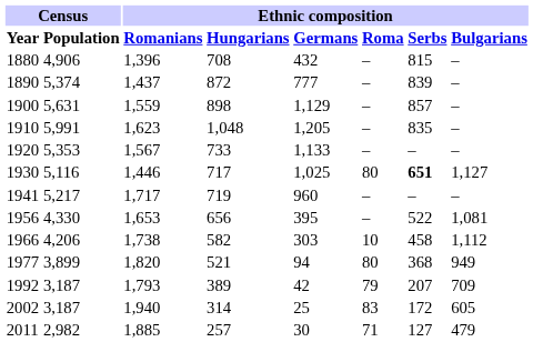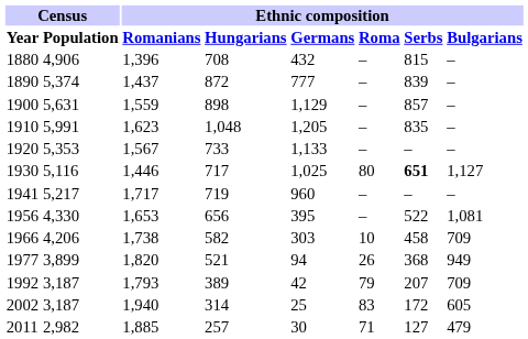 <table class="toccolours">
 <tr>
 <th align="center" colspan="2" style="background:#ccccff;">Census</th>
 <th align="center" colspan="6" style="background:#ccccff;">Ethnic composition</th>
 </tr>
 <tr>
 <th>Year</th>
 <th>Population</th>
 <th><a href='#'>Romanians</a></th>
 <th><a href='#'>Hungarians</a></th>
 <th><a href='#'>Germans</a></th>
 <th><a href='#'>Roma</a></th>
 <th><a href='#'>Serbs</a></th>
 <th><a href='#'>Bulgarians</a></th>
 </tr>
 <tr>
 <td>1880</td>
 <td>4,906</td>
 <td>1,396</td>
 <td>708</td>
 <td>432</td>
 <td>–</td>
 <td>815</td>
 <td>–</td>
 </tr>
 <tr>
 <td>1890</td>
 <td>5,374</td>
 <td>1,437</td>
 <td>872</td>
 <td>777</td>
 <td>–</td>
 <td>839</td>
 <td>–</td>
 </tr>
 <tr>
 <td>1900</td>
 <td>5,631</td>
 <td>1,559</td>
 <td>898</td>
 <td>1,129</td>
 <td>–</td>
 <td>857</td>
 <td>–</td>
 </tr>
 <tr>
 <td>1910</td>
 <td>5,991</td>
 <td>1,623</td>
 <td>1,048</td>
 <td>1,205</td>
 <td>–</td>
 <td>835</td>
 <td>–</td>
 </tr>
 <tr>
 <td>1920</td>
 <td>5,353</td>
 <td>1,567</td>
 <td>733</td>
 <td>1,133</td>
 <td>–</td>
 <td>–</td>
 <td>–</td>
 </tr>
 <tr>
 <td>1930</td>
 <td>5,116</td>
 <td>1,446</td>
 <td>717</td>
 <td>1,025</td>
 <td>80</td>
 <td><strong>651</strong></td>
 <td>1,127</td>
 </tr>
 <tr>
 <td>1941</td>
 <td>5,217</td>
 <td>1,717</td>
 <td>719</td>
 <td>960</td>
 <td>–</td>
 <td>–</td>
 <td>–</td>
 </tr>
 <tr>
 <td>1956</td>
 <td>4,330</td>
 <td>1,653</td>
 <td>656</td>
 <td>395</td>
 <td>–</td>
 <td>522</td>
 <td>1,081</td>
 </tr>
 <tr>
 <td>1966</td>
 <td>4,206</td>
 <td>1,738</td>
 <td>582</td>
 <td>303</td>
 <td>10</td>
 <td>458</td>
-<td>1,112</td>
+<td>709</td>
 </tr>
 <tr>
 <td>1977</td>
 <td>3,899</td>
 <td>1,820</td>
 <td>521</td>
 <td>94</td>
-<td>80</td>
+<td>26</td>
 <td>368</td>
 <td>949</td>
 </tr>
 <tr>
 <td>1992</td>
 <td>3,187</td>
 <td>1,793</td>
 <td>389</td>
 <td>42</td>
 <td>79</td>
 <td>207</td>
 <td>709</td>
 </tr>
 <tr>
 <td>2002</td>
 <td>3,187</td>
 <td>1,940</td>
 <td>314</td>
 <td>25</td>
 <td>83</td>
 <td>172</td>
 <td>605</td>
 </tr>
 <tr>
 <td>2011</td>
 <td>2,982</td>
 <td>1,885</td>
 <td>257</td>
 <td>30</td>
 <td>71</td>
 <td>127</td>
 <td>479</td>
 </tr>
 </table>
